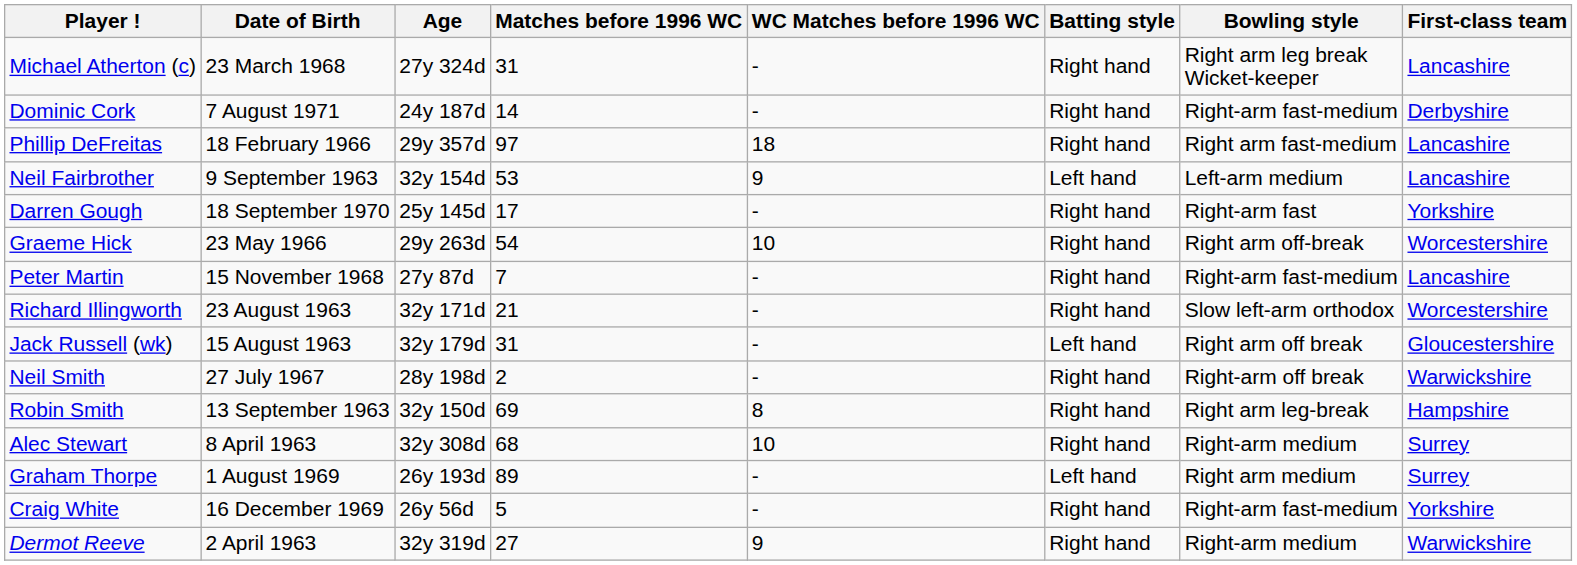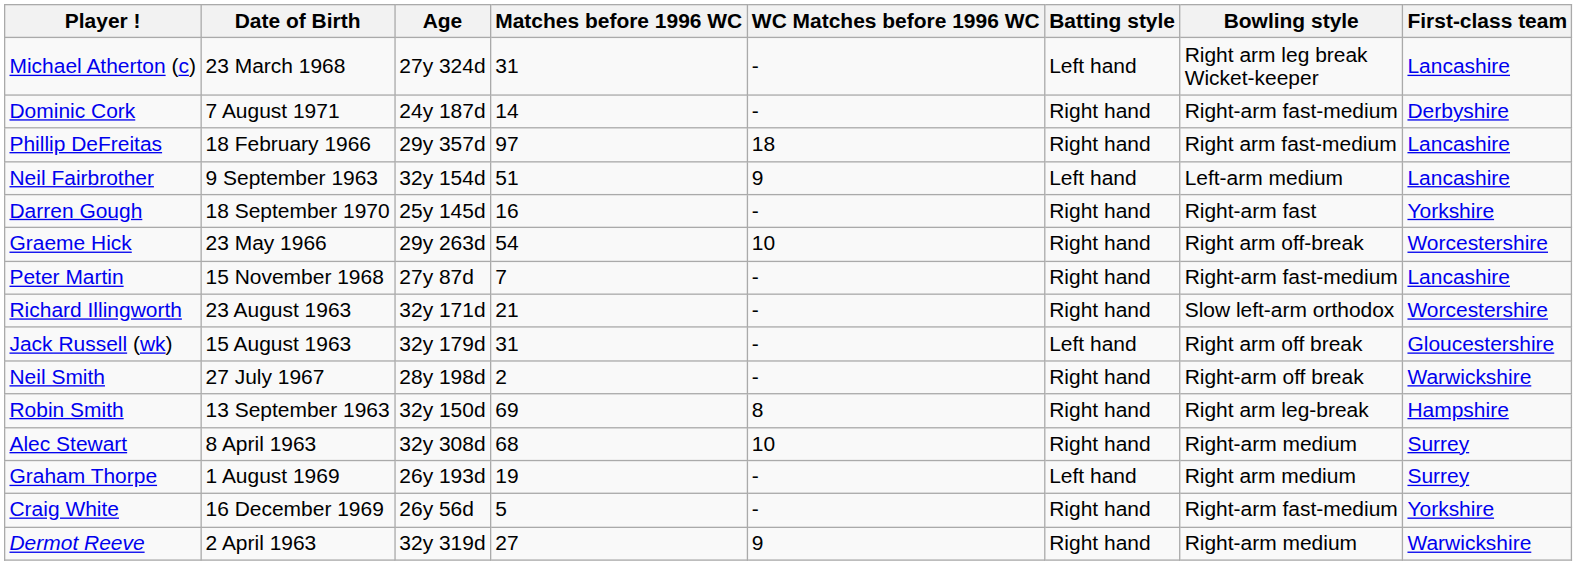 <table class="wikitable">
 <tr>
 <th>Player !</th>
 <th>Date of Birth</th>
 <th>Age</th>
 <th>Matches before 1996 WC</th>
 <th>WC Matches before 1996 WC</th>
 <th>Batting style</th>
 <th>Bowling style</th>
 <th>First-class team</th>
 </tr>
 <tr>
 <td><a href='#'>Michael Atherton</a> (<a href='#'>c</a>)</td>
 <td>23 March 1968</td>
 <td>27y 324d</td>
 <td>31</td>
 <td>-</td>
-<td>Right hand</td>
+<td>Left hand</td>
 <td>Right arm leg break<br>Wicket-keeper</td>
 <td> <a href='#'>Lancashire</a></td>
 </tr>
 <tr>
 <td><a href='#'>Dominic Cork</a></td>
 <td>7 August 1971</td>
 <td>24y 187d</td>
 <td>14</td>
 <td>-</td>
 <td>Right hand</td>
 <td>Right-arm fast-medium</td>
 <td> <a href='#'>Derbyshire</a></td>
 </tr>
 <tr>
 <td><a href='#'>Phillip DeFreitas</a></td>
 <td>18 February 1966</td>
 <td>29y 357d</td>
 <td>97</td>
 <td>18</td>
 <td>Right hand</td>
 <td>Right arm fast-medium</td>
 <td> <a href='#'>Lancashire</a></td>
 </tr>
 <tr>
 <td><a href='#'>Neil Fairbrother</a></td>
 <td>9 September 1963</td>
 <td>32y 154d</td>
-<td>53</td>
+<td>51</td>
 <td>9</td>
 <td>Left hand</td>
 <td>Left-arm medium</td>
 <td> <a href='#'>Lancashire</a></td>
 </tr>
 <tr>
 <td><a href='#'>Darren Gough</a></td>
 <td>18 September 1970</td>
 <td>25y 145d</td>
-<td>17</td>
+<td>16</td>
 <td>-</td>
 <td>Right hand</td>
 <td>Right-arm fast</td>
 <td> <a href='#'>Yorkshire</a></td>
 </tr>
 <tr>
 <td><a href='#'>Graeme Hick</a></td>
 <td>23 May 1966</td>
 <td>29y 263d</td>
 <td>54</td>
 <td>10</td>
 <td>Right hand</td>
 <td>Right arm off-break</td>
 <td> <a href='#'>Worcestershire</a></td>
 </tr>
 <tr>
 <td><a href='#'>Peter Martin</a></td>
 <td>15 November 1968</td>
 <td>27y 87d</td>
 <td>7</td>
 <td>-</td>
 <td>Right hand</td>
 <td>Right-arm fast-medium</td>
 <td> <a href='#'>Lancashire</a></td>
 </tr>
 <tr>
 <td><a href='#'>Richard Illingworth</a></td>
 <td>23 August 1963</td>
 <td>32y 171d</td>
 <td>21</td>
 <td>-</td>
 <td>Right hand</td>
 <td>Slow left-arm orthodox</td>
 <td> <a href='#'>Worcestershire</a></td>
 </tr>
 <tr>
 <td><a href='#'>Jack Russell</a> (<a href='#'>wk</a>)</td>
 <td>15 August 1963</td>
 <td>32y 179d</td>
 <td>31</td>
 <td>-</td>
 <td>Left hand</td>
 <td>Right arm off break</td>
 <td> <a href='#'>Gloucestershire</a></td>
 </tr>
 <tr>
 <td><a href='#'>Neil Smith</a></td>
 <td>27 July 1967</td>
 <td>28y 198d</td>
 <td>2</td>
 <td>-</td>
 <td>Right hand</td>
 <td>Right-arm off break</td>
 <td> <a href='#'>Warwickshire</a></td>
 </tr>
 <tr>
 <td><a href='#'>Robin Smith</a></td>
 <td>13 September 1963</td>
 <td>32y 150d</td>
 <td>69</td>
 <td>8</td>
 <td>Right hand</td>
 <td>Right arm leg-break</td>
 <td> <a href='#'>Hampshire</a></td>
 </tr>
 <tr>
 <td><a href='#'>Alec Stewart</a></td>
 <td>8 April 1963</td>
 <td>32y 308d</td>
 <td>68</td>
 <td>10</td>
 <td>Right hand</td>
 <td>Right-arm medium</td>
 <td> <a href='#'>Surrey</a></td>
 </tr>
 <tr>
 <td><a href='#'>Graham Thorpe</a></td>
 <td>1 August 1969</td>
 <td>26y 193d</td>
-<td>89</td>
+<td>19</td>
 <td>-</td>
 <td>Left hand</td>
 <td>Right arm medium</td>
 <td> <a href='#'>Surrey</a></td>
 </tr>
 <tr>
 <td><a href='#'>Craig White</a></td>
 <td>16 December 1969</td>
 <td>26y 56d</td>
 <td>5</td>
 <td>-</td>
 <td>Right hand</td>
 <td>Right-arm fast-medium</td>
 <td> <a href='#'>Yorkshire</a></td>
 </tr>
 <tr>
 <td><em><a href='#'>Dermot Reeve</a></em></td>
 <td>2 April 1963</td>
 <td>32y 319d</td>
 <td>27</td>
 <td>9</td>
 <td>Right hand</td>
 <td>Right-arm medium</td>
 <td> <a href='#'>Warwickshire</a></td>
 </tr>
 </table>
